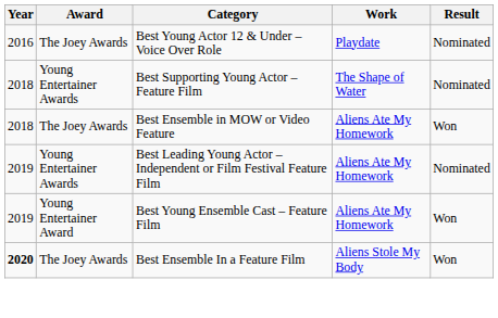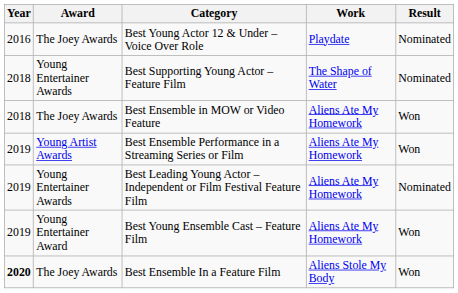 <table class="wikitable sortable">
 <tr>
 <th>Year</th>
 <th>Award</th>
 <th>Category</th>
 <th>Work</th>
 <th>Result</th>
 </tr>
 <tr>
 <td>2016</td>
 <td>The Joey Awards</td>
 <td>Best Young Actor 12 & Under – Voice Over Role</td>
 <td><a href='#'>Playdate</a></td>
 <td>Nominated</td>
 </tr>
 <tr>
 <td>2018</td>
 <td>Young Entertainer Awards</td>
 <td>Best Supporting Young Actor – Feature Film</td>
 <td><a href='#'>The Shape of Water</a></td>
 <td>Nominated</td>
 </tr>
 <tr>
 <td>2018</td>
 <td>The Joey Awards</td>
 <td>Best Ensemble in MOW or Video Feature</td>
 <td><a href='#'>Aliens Ate My Homework</a></td>
 <td>Won</td>
 </tr>
 <tr>
 <td>2019</td>
+<td><a href='#'>Young Artist Awards</a></td>
+<td>Best Ensemble Performance in a Streaming Series or Film</td>
+<td><a href='#'>Aliens Ate My Homework</a></td>
+<td>Won</td>
+</tr>
+<tr>
+<td>2019</td>
 <td>Young Entertainer Awards</td>
 <td>Best Leading Young Actor – Independent or Film Festival Feature Film</td>
 <td><a href='#'>Aliens Ate My Homework</a></td>
 <td>Nominated</td>
 </tr>
 <tr>
 <td>2019</td>
 <td>Young Entertainer Award</td>
 <td>Best Young Ensemble Cast – Feature Film</td>
 <td><a href='#'>Aliens Ate My Homework</a></td>
 <td>Won</td>
 </tr>
 <tr>
 <td><strong>2020</strong></td>
 <td>The Joey Awards</td>
 <td>Best Ensemble In a Feature Film</td>
 <td><a href='#'>Aliens Stole My Body</a></td>
 <td>Won</td>
 </tr>
 </table>
